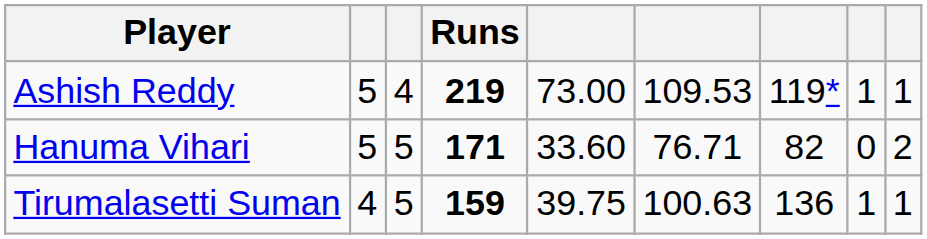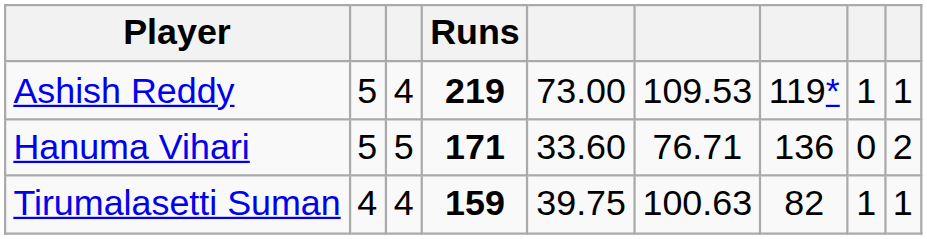 <table class="wikitable sortable" style="text-align: center;">
 <tr>
 <th class="unsortable">Player</th>
 <th></th>
 <th></th>
 <th>Runs</th>
 <th></th>
 <th></th>
 <th></th>
 <th></th>
 <th></th>
 </tr>
 <tr>
 <td style="text-align:left"><a href='#'>Ashish Reddy</a></td>
 <td style="text-align:left">5</td>
 <td>4</td>
 <td><strong>219</strong></td>
 <td>73.00</td>
 <td>109.53</td>
 <td>119<a href='#'>*</a></td>
 <td>1</td>
 <td>1</td>
 </tr>
 <tr>
 <td style="text-align:left"><a href='#'>Hanuma Vihari</a></td>
 <td style="text-align:left">5</td>
 <td>5</td>
 <td><strong>171</strong></td>
 <td>33.60</td>
 <td>76.71</td>
-<td>82</td>
+<td>136</td>
 <td>0</td>
 <td>2</td>
 </tr>
 <tr>
 <td style="text-align:left"><a href='#'>Tirumalasetti Suman</a></td>
 <td style="text-align:left">4</td>
-<td>5</td>
+<td>4</td>
 <td><strong>159</strong></td>
 <td>39.75</td>
 <td>100.63</td>
-<td>136</td>
+<td>82</td>
 <td>1</td>
 <td>1</td>
 </tr>
 </table>
